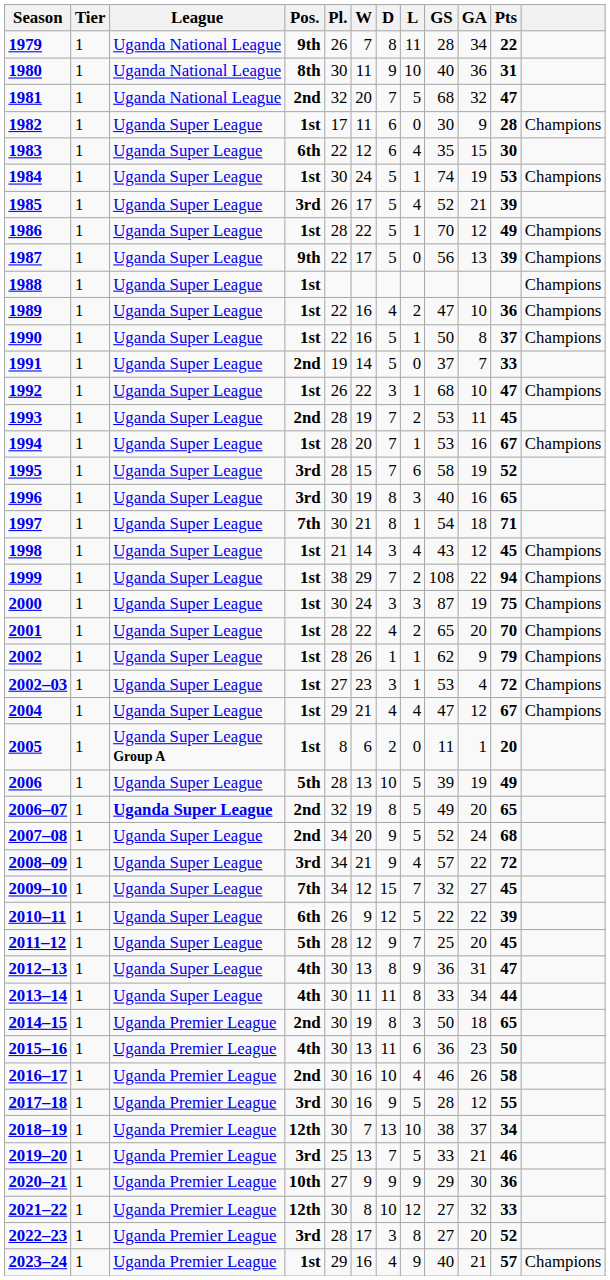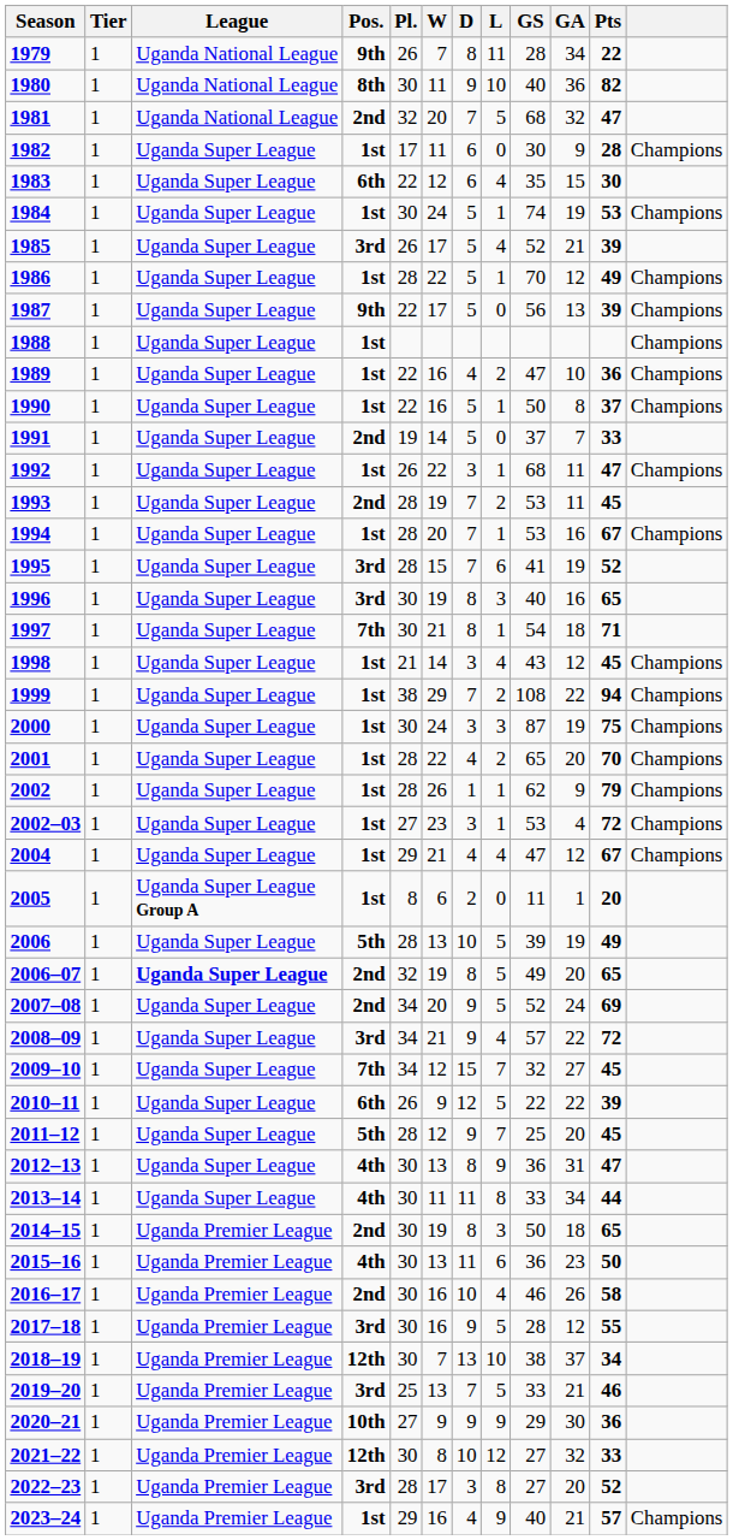 <table class="wikitable">
 <tr>
 <th>Season</th>
 <th>Tier</th>
 <th>League</th>
 <th>Pos.</th>
 <th>Pl.</th>
 <th>W</th>
 <th>D</th>
 <th>L</th>
 <th>GS</th>
 <th>GA</th>
 <th>Pts</th>
 <th></th>
 </tr>
 <tr>
 <td><strong><a href='#'>1979</a></strong></td>
 <td>1</td>
 <td><a href='#'>Uganda National League</a></td>
 <td align=right><strong>9th</strong></td>
 <td align=right>26</td>
 <td align=right>7</td>
 <td align=right>8</td>
 <td align=right>11</td>
 <td align=right>28</td>
 <td align=right>34</td>
 <td align=right><strong>22</strong></td>
 <td></td>
 </tr>
 <tr>
 <td><strong><a href='#'>1980</a></strong></td>
 <td>1</td>
 <td><a href='#'>Uganda National League</a></td>
 <td align=right><strong>8th</strong></td>
 <td align=right>30</td>
 <td align=right>11</td>
 <td align=right>9</td>
 <td align=right>10</td>
 <td align=right>40</td>
 <td align=right>36</td>
-<td align=right><strong>31</strong></td>
+<td align=right><strong>82</strong></td>
 <td></td>
 </tr>
 <tr>
 <td><strong><a href='#'>1981</a></strong></td>
 <td>1</td>
 <td><a href='#'>Uganda National League</a></td>
 <td align=right><strong>2nd</strong></td>
 <td align=right>32</td>
 <td align=right>20</td>
 <td align=right>7</td>
 <td align=right>5</td>
 <td align=right>68</td>
 <td align=right>32</td>
 <td align=right><strong>47</strong></td>
 <td></td>
 </tr>
 <tr>
 <td><strong><a href='#'>1982</a></strong></td>
 <td>1</td>
 <td><a href='#'>Uganda Super League</a></td>
 <td align=right><strong>1st</strong></td>
 <td align=right>17</td>
 <td align=right>11</td>
 <td align=right>6</td>
 <td align=right>0</td>
 <td align=right>30</td>
 <td align=right>9</td>
 <td align=right><strong>28</strong></td>
 <td>Champions</td>
 </tr>
 <tr>
 <td><strong><a href='#'>1983</a></strong></td>
 <td>1</td>
 <td><a href='#'>Uganda Super League</a></td>
 <td align=right><strong>6th</strong></td>
 <td align=right>22</td>
 <td align=right>12</td>
 <td align=right>6</td>
 <td align=right>4</td>
 <td align=right>35</td>
 <td align=right>15</td>
 <td align=right><strong>30</strong></td>
 <td></td>
 </tr>
 <tr>
 <td><strong><a href='#'>1984</a></strong></td>
 <td>1</td>
 <td><a href='#'>Uganda Super League</a></td>
 <td align=right><strong>1st</strong></td>
 <td align=right>30</td>
 <td align=right>24</td>
 <td align=right>5</td>
 <td align=right>1</td>
 <td align=right>74</td>
 <td align=right>19</td>
 <td align=right><strong>53</strong></td>
 <td>Champions</td>
 </tr>
 <tr>
 <td><strong><a href='#'>1985</a></strong></td>
 <td>1</td>
 <td><a href='#'>Uganda Super League</a></td>
 <td align=right><strong>3rd</strong></td>
 <td align=right>26</td>
 <td align=right>17</td>
 <td align=right>5</td>
 <td align=right>4</td>
 <td align=right>52</td>
 <td align=right>21</td>
 <td align=right><strong>39</strong></td>
 <td></td>
 </tr>
 <tr>
 <td><strong><a href='#'>1986</a></strong></td>
 <td>1</td>
 <td><a href='#'>Uganda Super League</a></td>
 <td align=right><strong>1st</strong></td>
 <td align=right>28</td>
 <td align=right>22</td>
 <td align=right>5</td>
 <td align=right>1</td>
 <td align=right>70</td>
 <td align=right>12</td>
 <td align=right><strong>49</strong></td>
 <td>Champions</td>
 </tr>
 <tr>
 <td><strong><a href='#'>1987</a></strong></td>
 <td>1</td>
 <td><a href='#'>Uganda Super League</a></td>
 <td align=right><strong>9th</strong></td>
 <td align=right>22</td>
 <td align=right>17</td>
 <td align=right>5</td>
 <td align=right>0</td>
 <td align=right>56</td>
 <td align=right>13</td>
 <td align=right><strong>39</strong></td>
 <td>Champions</td>
 </tr>
 <tr>
 <td><strong><a href='#'>1988</a></strong></td>
 <td>1</td>
 <td><a href='#'>Uganda Super League</a></td>
 <td align=right><strong>1st</strong></td>
 <td align=right></td>
 <td align=right></td>
 <td align=right></td>
 <td align=right></td>
 <td align=right></td>
 <td align=right></td>
 <td align=right></td>
 <td>Champions</td>
 </tr>
 <tr>
 <td><strong><a href='#'>1989</a></strong></td>
 <td>1</td>
 <td><a href='#'>Uganda Super League</a></td>
 <td align=right><strong>1st</strong></td>
 <td align=right>22</td>
 <td align=right>16</td>
 <td align=right>4</td>
 <td align=right>2</td>
 <td align=right>47</td>
 <td align=right>10</td>
 <td align=right><strong>36</strong></td>
 <td>Champions</td>
 </tr>
 <tr>
 <td><strong><a href='#'>1990</a></strong></td>
 <td>1</td>
 <td><a href='#'>Uganda Super League</a></td>
 <td align=right><strong>1st</strong></td>
 <td align=right>22</td>
 <td align=right>16</td>
 <td align=right>5</td>
 <td align=right>1</td>
 <td align=right>50</td>
 <td align=right>8</td>
 <td align=right><strong>37</strong></td>
 <td>Champions</td>
 </tr>
 <tr>
 <td><strong><a href='#'>1991</a></strong></td>
 <td>1</td>
 <td><a href='#'>Uganda Super League</a></td>
 <td align=right><strong>2nd</strong></td>
 <td align=right>19</td>
 <td align=right>14</td>
 <td align=right>5</td>
 <td align=right>0</td>
 <td align=right>37</td>
 <td align=right>7</td>
 <td align=right><strong>33</strong></td>
 <td></td>
 </tr>
 <tr>
 <td><strong><a href='#'>1992</a></strong></td>
 <td>1</td>
 <td><a href='#'>Uganda Super League</a></td>
 <td align=right><strong>1st</strong></td>
 <td align=right>26</td>
 <td align=right>22</td>
 <td align=right>3</td>
 <td align=right>1</td>
 <td align=right>68</td>
-<td align=right>10</td>
+<td align=right>11</td>
 <td align=right><strong>47</strong></td>
 <td>Champions</td>
 </tr>
 <tr>
 <td><strong><a href='#'>1993</a></strong></td>
 <td>1</td>
 <td><a href='#'>Uganda Super League</a></td>
 <td align=right><strong>2nd</strong></td>
 <td align=right>28</td>
 <td align=right>19</td>
 <td align=right>7</td>
 <td align=right>2</td>
 <td align=right>53</td>
 <td align=right>11</td>
 <td align=right><strong>45</strong></td>
 <td></td>
 </tr>
 <tr>
 <td><strong><a href='#'>1994</a></strong></td>
 <td>1</td>
 <td><a href='#'>Uganda Super League</a></td>
 <td align=right><strong>1st</strong></td>
 <td align=right>28</td>
 <td align=right>20</td>
 <td align=right>7</td>
 <td align=right>1</td>
 <td align=right>53</td>
 <td align=right>16</td>
 <td align=right><strong>67</strong></td>
 <td>Champions</td>
 </tr>
 <tr>
 <td><strong><a href='#'>1995</a></strong></td>
 <td>1</td>
 <td><a href='#'>Uganda Super League</a></td>
 <td align=right><strong>3rd</strong></td>
 <td align=right>28</td>
 <td align=right>15</td>
 <td align=right>7</td>
 <td align=right>6</td>
-<td align=right>58</td>
+<td align=right>41</td>
 <td align=right>19</td>
 <td align=right><strong>52</strong></td>
 <td></td>
 </tr>
 <tr>
 <td><strong><a href='#'>1996</a></strong></td>
 <td>1</td>
 <td><a href='#'>Uganda Super League</a></td>
 <td align=right><strong>3rd</strong></td>
 <td align=right>30</td>
 <td align=right>19</td>
 <td align=right>8</td>
 <td align=right>3</td>
 <td align=right>40</td>
 <td align=right>16</td>
 <td align=right><strong>65</strong></td>
 <td></td>
 </tr>
 <tr>
 <td><strong><a href='#'>1997</a></strong></td>
 <td>1</td>
 <td><a href='#'>Uganda Super League</a></td>
 <td align=right><strong>7th</strong></td>
 <td align=right>30</td>
 <td align=right>21</td>
 <td align=right>8</td>
 <td align=right>1</td>
 <td align=right>54</td>
 <td align=right>18</td>
 <td align=right><strong>71</strong></td>
 <td></td>
 </tr>
 <tr>
 <td><strong><a href='#'>1998</a></strong></td>
 <td>1</td>
 <td><a href='#'>Uganda Super League</a></td>
 <td align=right><strong>1st</strong></td>
 <td align=right>21</td>
 <td align=right>14</td>
 <td align=right>3</td>
 <td align=right>4</td>
 <td align=right>43</td>
 <td align=right>12</td>
 <td align=right><strong>45</strong></td>
 <td>Champions</td>
 </tr>
 <tr>
 <td><strong><a href='#'>1999</a></strong></td>
 <td>1</td>
 <td><a href='#'>Uganda Super League</a></td>
 <td align=right><strong>1st</strong></td>
 <td align=right>38</td>
 <td align=right>29</td>
 <td align=right>7</td>
 <td align=right>2</td>
 <td align=right>108</td>
 <td align=right>22</td>
 <td align=right><strong>94</strong></td>
 <td>Champions</td>
 </tr>
 <tr>
 <td><strong><a href='#'>2000</a></strong></td>
 <td>1</td>
 <td><a href='#'>Uganda Super League</a></td>
 <td align=right><strong>1st</strong></td>
 <td align=right>30</td>
 <td align=right>24</td>
 <td align=right>3</td>
 <td align=right>3</td>
 <td align=right>87</td>
 <td align=right>19</td>
 <td align=right><strong>75</strong></td>
 <td>Champions</td>
 </tr>
 <tr>
 <td><strong><a href='#'>2001</a></strong></td>
 <td>1</td>
 <td><a href='#'>Uganda Super League</a></td>
 <td align=right><strong>1st</strong></td>
 <td align=right>28</td>
 <td align=right>22</td>
 <td align=right>4</td>
 <td align=right>2</td>
 <td align=right>65</td>
 <td align=right>20</td>
 <td align=right><strong>70</strong></td>
 <td>Champions</td>
 </tr>
 <tr>
 <td><strong><a href='#'>2002</a></strong></td>
 <td>1</td>
 <td><a href='#'>Uganda Super League</a></td>
 <td align=right><strong>1st</strong></td>
 <td align=right>28</td>
 <td align=right>26</td>
 <td align=right>1</td>
 <td align=right>1</td>
 <td align=right>62</td>
 <td align=right>9</td>
 <td align=right><strong>79</strong></td>
 <td>Champions</td>
 </tr>
 <tr>
 <td><strong><a href='#'>2002–03</a></strong></td>
 <td>1</td>
 <td><a href='#'>Uganda Super League</a></td>
 <td align=right><strong>1st</strong></td>
 <td align=right>27</td>
 <td align=right>23</td>
 <td align=right>3</td>
 <td align=right>1</td>
 <td align=right>53</td>
 <td align=right>4</td>
 <td align=right><strong>72</strong></td>
 <td>Champions</td>
 </tr>
 <tr>
 <td><strong><a href='#'>2004</a></strong></td>
 <td>1</td>
 <td><a href='#'>Uganda Super League</a></td>
 <td align=right><strong>1st</strong></td>
 <td align=right>29</td>
 <td align=right>21</td>
 <td align=right>4</td>
 <td align=right>4</td>
 <td align=right>47</td>
 <td align=right>12</td>
 <td align=right><strong>67</strong></td>
 <td>Champions</td>
 </tr>
 <tr>
 <td><strong><a href='#'>2005</a></strong></td>
 <td>1</td>
 <td><a href='#'>Uganda Super League</a><br> <small><strong>Group A</strong></small></td>
 <td align=right><strong>1st</strong></td>
 <td align=right>8</td>
 <td align=right>6</td>
 <td align=right>2</td>
 <td align=right>0</td>
 <td align=right>11</td>
 <td align=right>1</td>
 <td align=right><strong>20</strong></td>
 </tr>
 <tr>
 <td><strong><a href='#'>2006</a></strong></td>
 <td>1</td>
 <td><a href='#'>Uganda Super League</a></td>
 <td align=right><strong>5th</strong></td>
 <td align=right>28</td>
 <td align=right>13</td>
 <td align=right>10</td>
 <td align=right>5</td>
 <td align=right>39</td>
 <td align=right>19</td>
 <td align=right><strong>49</strong></td>
 <td></td>
 </tr>
 <tr>
 <td><strong><a href='#'>2006–07</a></strong></td>
 <td>1</td>
 <td><strong><a href='#'>Uganda Super League</a></strong></td>
 <td align=right><strong>2nd</strong></td>
 <td align=right>32</td>
 <td align=right>19</td>
 <td align=right>8</td>
 <td align=right>5</td>
 <td align=right>49</td>
 <td align=right>20</td>
 <td align=right><strong>65</strong></td>
 <td></td>
 </tr>
 <tr>
 <td><strong><a href='#'>2007–08</a></strong></td>
 <td>1</td>
 <td><a href='#'>Uganda Super League</a></td>
 <td align=right><strong>2nd</strong></td>
 <td align=right>34</td>
 <td align=right>20</td>
 <td align=right>9</td>
 <td align=right>5</td>
 <td align=right>52</td>
 <td align=right>24</td>
-<td align=right><strong>68</strong></td>
+<td align=right><strong>69</strong></td>
 <td></td>
 </tr>
 <tr>
 <td><strong><a href='#'>2008–09</a></strong></td>
 <td>1</td>
 <td><a href='#'>Uganda Super League</a></td>
 <td align=right><strong>3rd</strong></td>
 <td align=right>34</td>
 <td align=right>21</td>
 <td align=right>9</td>
 <td align=right>4</td>
 <td align=right>57</td>
 <td align=right>22</td>
 <td align=right><strong>72</strong></td>
 <td></td>
 </tr>
 <tr>
 <td><strong><a href='#'>2009–10</a></strong></td>
 <td>1</td>
 <td><a href='#'>Uganda Super League</a></td>
 <td align=right><strong>7th</strong></td>
 <td align=right>34</td>
 <td align=right>12</td>
 <td align=right>15</td>
 <td align=right>7</td>
 <td align=right>32</td>
 <td align=right>27</td>
 <td align=right><strong>45</strong></td>
 <td></td>
 </tr>
 <tr>
 <td><strong><a href='#'>2010–11</a></strong></td>
 <td>1</td>
 <td><a href='#'>Uganda Super League</a></td>
 <td align=right><strong>6th</strong></td>
 <td align=right>26</td>
 <td align=right>9</td>
 <td align=right>12</td>
 <td align=right>5</td>
 <td align=right>22</td>
 <td align=right>22</td>
 <td align=right><strong>39</strong></td>
 <td></td>
 </tr>
 <tr>
 <td><strong><a href='#'>2011–12</a></strong></td>
 <td>1</td>
 <td><a href='#'>Uganda Super League</a></td>
 <td align=right><strong>5th</strong></td>
 <td align=right>28</td>
 <td align=right>12</td>
 <td align=right>9</td>
 <td align=right>7</td>
 <td align=right>25</td>
 <td align=right>20</td>
 <td align=right><strong>45</strong></td>
 <td></td>
 </tr>
 <tr>
 <td><strong><a href='#'>2012–13</a></strong></td>
 <td>1</td>
 <td><a href='#'>Uganda Super League</a></td>
 <td align=right><strong>4th</strong></td>
 <td align=right>30</td>
 <td align=right>13</td>
 <td align=right>8</td>
 <td align=right>9</td>
 <td align=right>36</td>
 <td align=right>31</td>
 <td align=right><strong>47</strong></td>
 <td></td>
 </tr>
 <tr>
 <td><strong><a href='#'>2013–14</a></strong></td>
 <td>1</td>
 <td><a href='#'>Uganda Super League</a></td>
 <td align=right><strong>4th</strong></td>
 <td align=right>30</td>
 <td align=right>11</td>
 <td align=right>11</td>
 <td align=right>8</td>
 <td align=right>33</td>
 <td align=right>34</td>
 <td align=right><strong>44</strong></td>
 <td></td>
 </tr>
 <tr>
 <td><strong><a href='#'>2014–15</a></strong></td>
 <td>1</td>
 <td><a href='#'>Uganda Premier League</a></td>
 <td align=right><strong>2nd</strong></td>
 <td align=right>30</td>
 <td align=right>19</td>
 <td align=right>8</td>
 <td align=right>3</td>
 <td align=right>50</td>
 <td align=right>18</td>
 <td align=right><strong>65</strong></td>
 <td></td>
 </tr>
 <tr>
 <td><strong><a href='#'>2015–16</a></strong></td>
 <td>1</td>
 <td><a href='#'>Uganda Premier League</a></td>
 <td align=right><strong>4th</strong></td>
 <td align=right>30</td>
 <td align=right>13</td>
 <td align=right>11</td>
 <td align=right>6</td>
 <td align=right>36</td>
 <td align=right>23</td>
 <td align=right><strong>50</strong></td>
 <td></td>
 </tr>
 <tr>
 <td><strong><a href='#'>2016–17</a></strong></td>
 <td>1</td>
 <td><a href='#'>Uganda Premier League</a></td>
 <td align=right><strong>2nd</strong></td>
 <td align=right>30</td>
 <td align=right>16</td>
 <td align=right>10</td>
 <td align=right>4</td>
 <td align=right>46</td>
 <td align=right>26</td>
 <td align=right><strong>58</strong></td>
 <td></td>
 </tr>
 <tr>
 <td><strong><a href='#'>2017–18</a></strong></td>
 <td>1</td>
 <td><a href='#'>Uganda Premier League</a></td>
 <td align=right><strong>3rd</strong></td>
 <td align=right>30</td>
 <td align=right>16</td>
 <td align=right>9</td>
 <td align=right>5</td>
 <td align=right>28</td>
 <td align=right>12</td>
 <td align=right><strong>55</strong></td>
 <td></td>
 </tr>
 <tr>
 <td><strong><a href='#'>2018–19</a></strong></td>
 <td>1</td>
 <td><a href='#'>Uganda Premier League</a></td>
 <td align=right><strong>12th</strong></td>
 <td align=right>30</td>
 <td align=right>7</td>
 <td align=right>13</td>
 <td align=right>10</td>
 <td align=right>38</td>
 <td align=right>37</td>
 <td align=right><strong>34</strong></td>
 <td></td>
 </tr>
 <tr>
 <td><strong><a href='#'>2019–20</a></strong></td>
 <td>1</td>
 <td><a href='#'>Uganda Premier League</a></td>
 <td align=right><strong>3rd</strong></td>
 <td align=right>25</td>
 <td align=right>13</td>
 <td align=right>7</td>
 <td align=right>5</td>
 <td align=right>33</td>
 <td align=right>21</td>
 <td align=right><strong>46</strong></td>
 <td></td>
 </tr>
 <tr>
 <td><strong><a href='#'>2020–21</a></strong></td>
 <td>1</td>
 <td><a href='#'>Uganda Premier League</a></td>
 <td align=right><strong>10th</strong></td>
 <td align=right>27</td>
 <td align=right>9</td>
 <td align=right>9</td>
 <td align=right>9</td>
 <td align=right>29</td>
 <td align=right>30</td>
 <td align=right><strong>36</strong></td>
 <td></td>
 </tr>
 <tr>
 <td><strong><a href='#'>2021–22</a></strong></td>
 <td>1</td>
 <td><a href='#'>Uganda Premier League</a></td>
 <td align=right><strong>12th</strong></td>
 <td align=right>30</td>
 <td align=right>8</td>
 <td align=right>10</td>
 <td align=right>12</td>
 <td align=right>27</td>
 <td align=right>32</td>
 <td align=right><strong>33</strong></td>
 <td></td>
 </tr>
 <tr>
 <td><strong><a href='#'>2022–23</a></strong></td>
 <td>1</td>
 <td><a href='#'>Uganda Premier League</a></td>
 <td align=right><strong>3rd</strong></td>
 <td align=right>28</td>
 <td align=right>17</td>
 <td align=right>3</td>
 <td align=right>8</td>
 <td align=right>27</td>
 <td align=right>20</td>
 <td align=right><strong>52</strong></td>
 <td></td>
 </tr>
 <tr>
 <td><strong><a href='#'>2023–24</a></strong></td>
 <td>1</td>
 <td><a href='#'>Uganda Premier League</a></td>
 <td align=right><strong>1st</strong></td>
 <td align=right>29</td>
 <td align=right>16</td>
 <td align=right>4</td>
 <td align=right>9</td>
 <td align=right>40</td>
 <td align=right>21</td>
 <td align=right><strong>57</strong></td>
 <td>Champions</td>
 </tr>
 </table>
